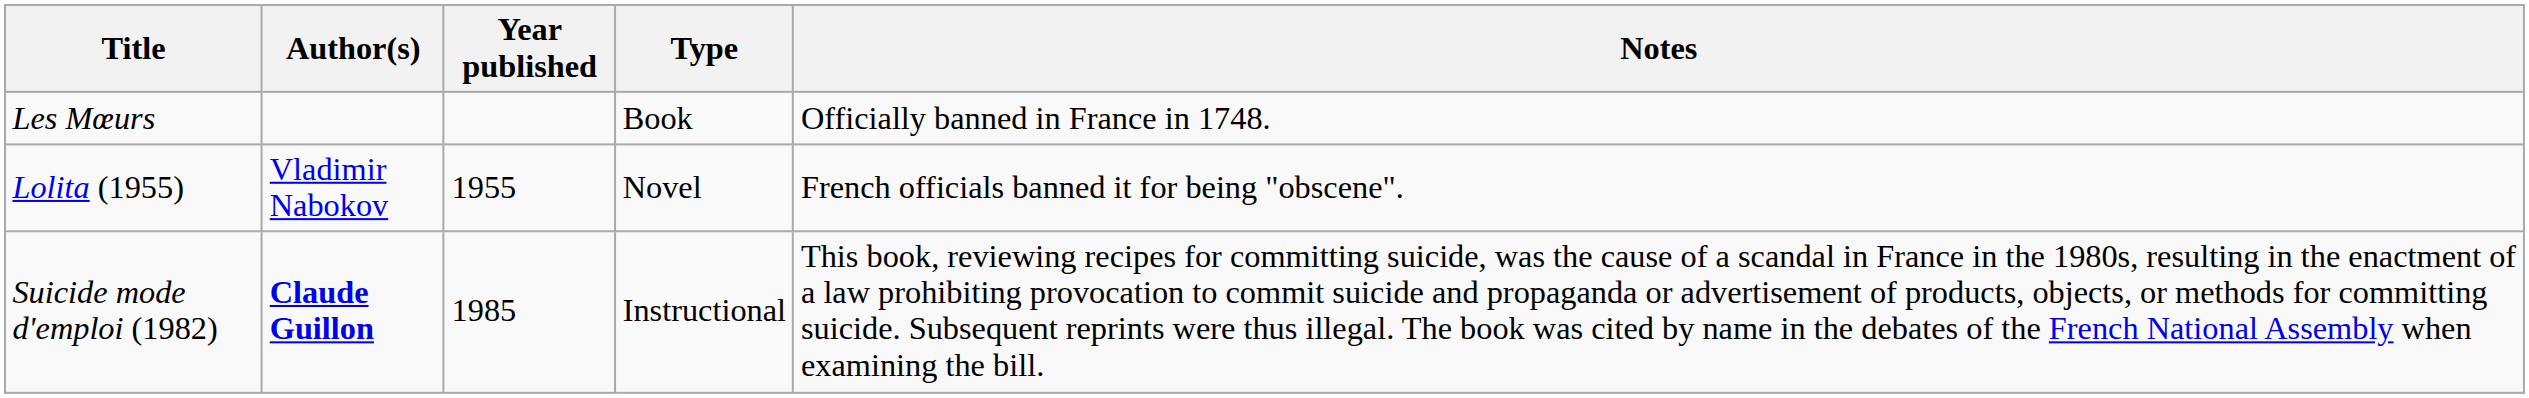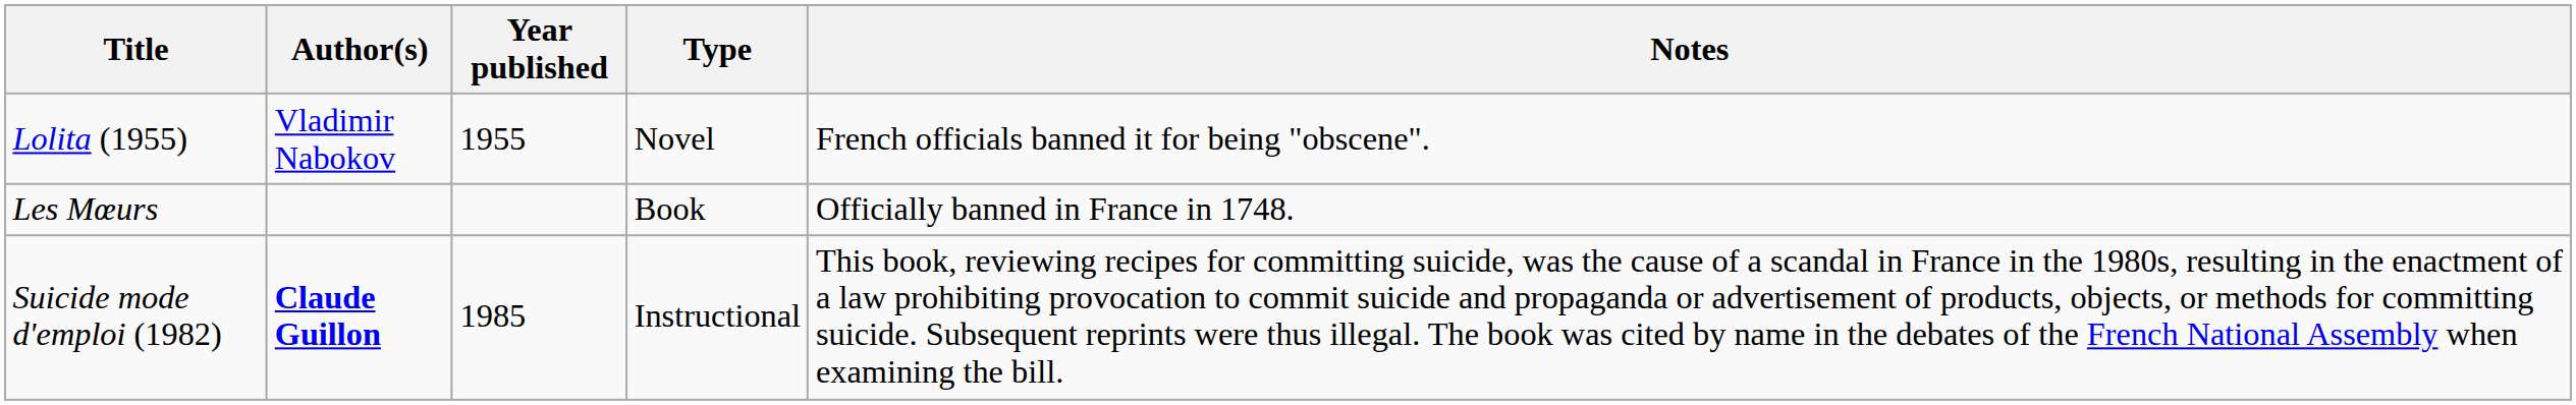 <table class="wikitable sortable">
 <tr>
 <th width="120pt">Title</th>
 <th>Author(s)</th>
 <th>Year published</th>
 <th>Type</th>
 <th class="unsortable">Notes</th>
 </tr>
 <tr>
+<td><em><a href='#'>Lolita</a></em> (1955)</td>
+<td><a href='#'>Vladimir Nabokov</a></td>
+<td>1955</td>
+<td>Novel</td>
+<td>French officials banned it for being "obscene".</td>
+</tr>
+<tr>
 <td><em>Les Mœurs</em></td>
 <td></td>
 <td></td>
 <td>Book</td>
 <td>Officially banned in France in 1748.</td>
-</tr>
-<tr>
-<td><em><a href='#'>Lolita</a></em> (1955)</td>
-<td><a href='#'>Vladimir Nabokov</a></td>
-<td>1955</td>
-<td>Novel</td>
-<td>French officials banned it for being "obscene".</td>
 </tr>
 <tr>
 <td><em>Suicide mode d'emploi</em> (1982)</td>
 <td><strong><a href='#'>Claude Guillon</a></strong></td>
 <td>1985</td>
 <td>Instructional</td>
 <td>This book, reviewing recipes for committing suicide, was the cause of a scandal in France in the 1980s, resulting in the enactment of a law prohibiting provocation to commit suicide and propaganda or advertisement of products, objects, or methods for committing suicide. Subsequent reprints were thus illegal. The book was cited by name in the debates of the <a href='#'>French National Assembly</a> when examining the bill.</td>
 </tr>
 </table>
